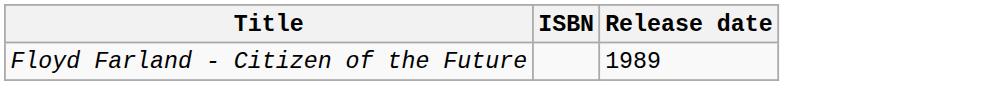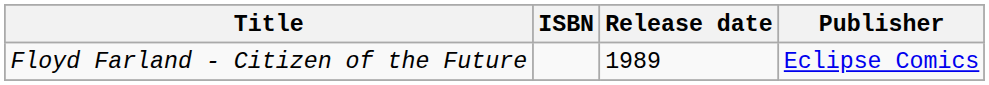 <table class="wikitable">
 <tr>
 <th>Title</th>
 <th>ISBN</th>
 <th>Release date</th>
+<th>Publisher</th>
 </tr>
 <tr>
 <td><em>Floyd Farland - Citizen of the Future</em></td>
 <td></td>
 <td>1989</td>
+<td><a href='#'>Eclipse Comics</a></td>
 </tr>
 </table>
